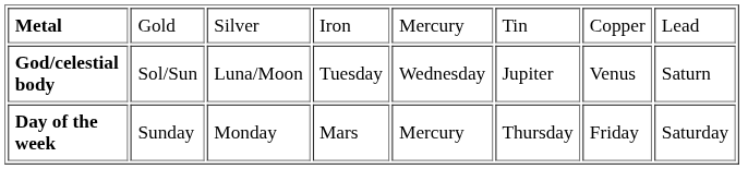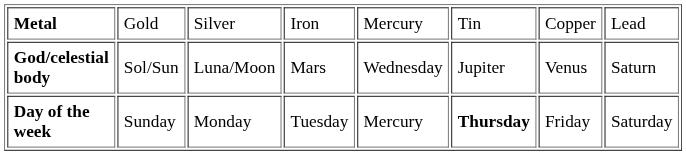 <table cellpadding="5" border="1">
 <tr>
 <td><strong>Metal</strong></td>
 <td>Gold</td>
 <td>Silver</td>
 <td>Iron</td>
 <td>Mercury</td>
 <td>Tin</td>
 <td>Copper</td>
 <td>Lead</td>
 </tr>
 <tr>
 <td><strong>God/celestial body</strong></td>
 <td>Sol/Sun</td>
 <td>Luna/Moon</td>
-<td>Tuesday</td>
+<td>Mars</td>
 <td>Wednesday</td>
 <td>Jupiter</td>
 <td>Venus</td>
 <td>Saturn</td>
 </tr>
 <tr>
 <td><strong>Day of the week</strong></td>
 <td>Sunday</td>
 <td>Monday</td>
-<td>Mars</td>
+<td>Tuesday</td>
 <td>Mercury</td>
-<td>Thursday</td>
+<td><strong>Thursday</strong></td>
 <td>Friday</td>
 <td>Saturday</td>
 </tr>
 </table>
